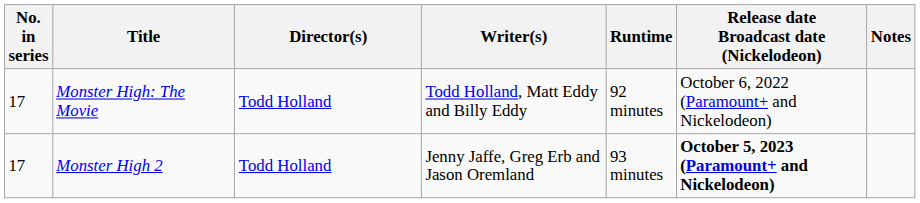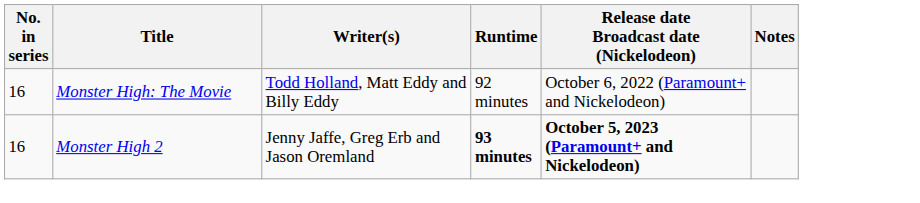 <table class="wikitable sortable">
 <tr>
 <th style="width: 1em;">No. in series</th>
 <th style="width: 12em;">Title</th>
-<th style="width: 12em;">Director(s)</th>
 <th style="width: 12em;">Writer(s)</th>
 <th style="width: 3em;">Runtime</th>
 <th style="width: 12em;">Release date<br>Broadcast date (Nickelodeon)</th>
 <th>Notes</th>
 </tr>
 <tr>
-<td>17</td>
+<td>16</td>
 <td><em><a href='#'>Monster High: The Movie</a></em></td>
-<td><a href='#'>Todd Holland</a></td>
 <td><a href='#'>Todd Holland</a>, Matt Eddy and Billy Eddy</td>
 <td>92 minutes</td>
 <td>October 6, 2022 (<a href='#'>Paramount+</a> and Nickelodeon)</td>
 <td></td>
 </tr>
 <tr>
-<td>17</td>
+<td>16</td>
 <td><em><a href='#'>Monster High 2</a></em></td>
-<td><a href='#'>Todd Holland</a></td>
 <td>Jenny Jaffe, Greg Erb and Jason Oremland</td>
-<td>93 minutes</td>
+<td><strong>93 minutes</strong></td>
 <td><strong>October 5, 2023 (<a href='#'>Paramount+</a> and Nickelodeon)</strong></td>
 <td></td>
 </tr>
 </table>
